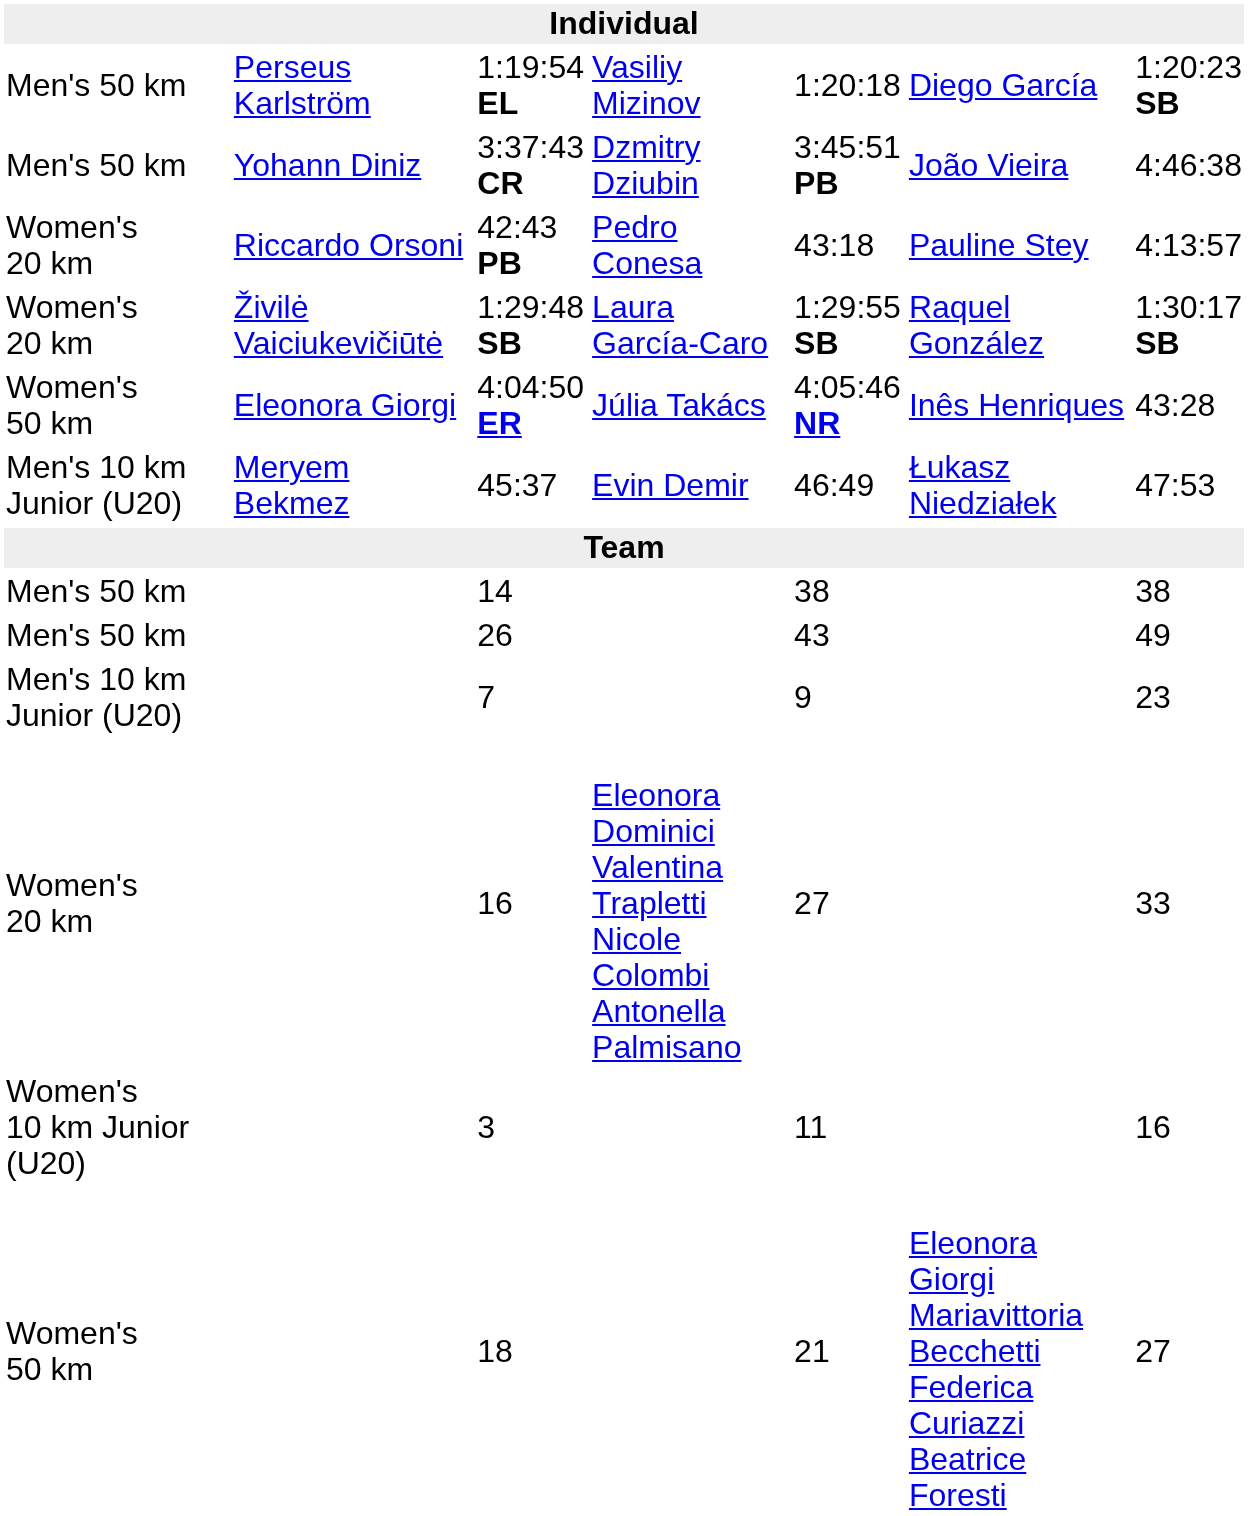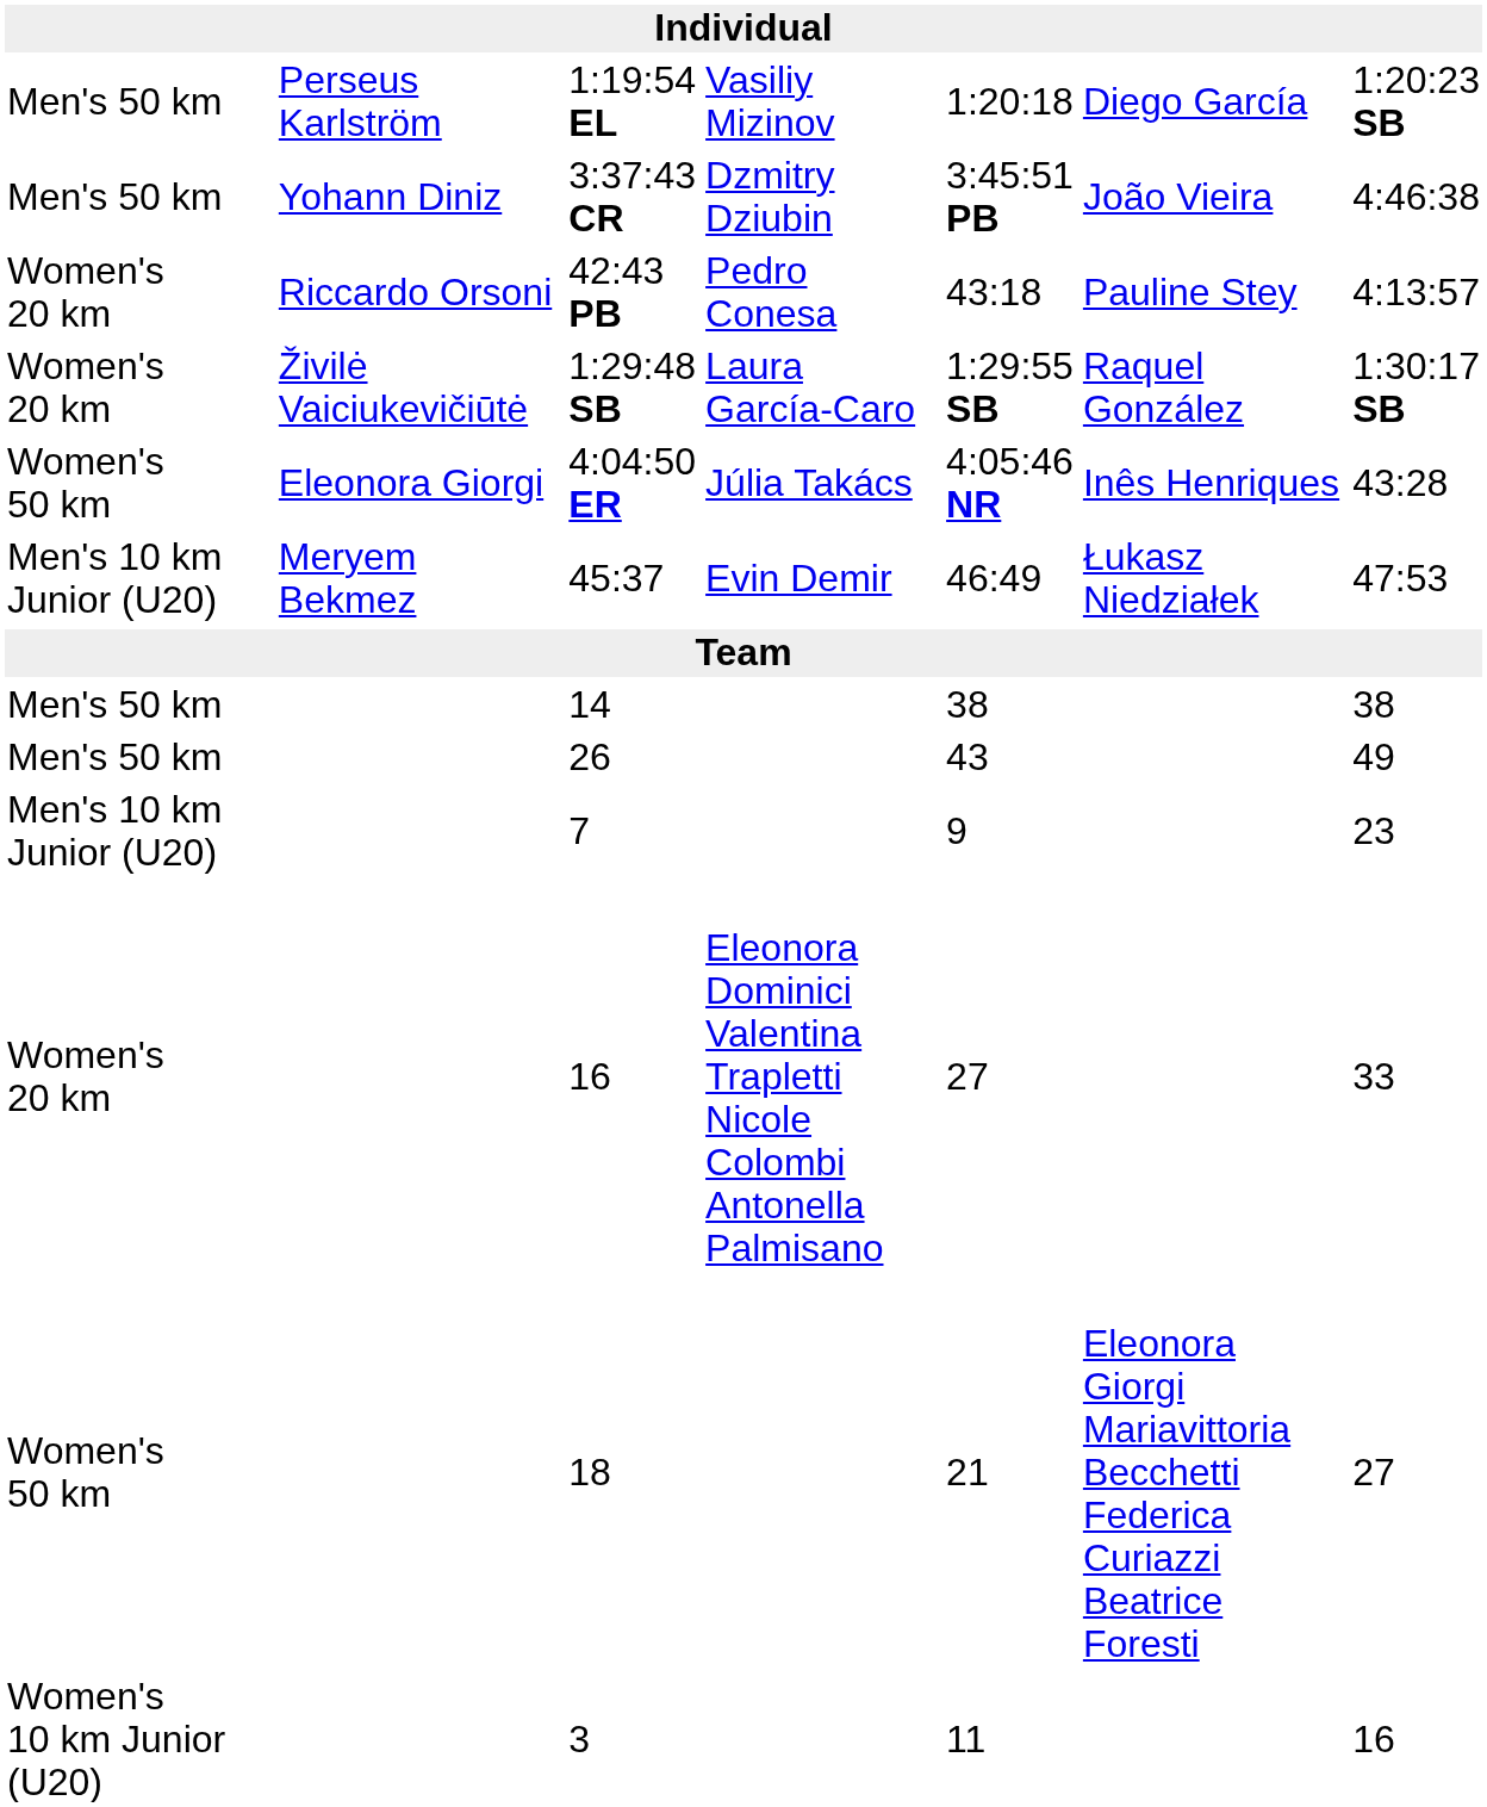 <table>
 <tr>
 <td colspan=7 bgcolor=#eeeeee style=text-align:center;><strong>Individual</strong></td>
 </tr>
 <tr>
 <td>Men's 50 km</td>
 <td><a href='#'>Perseus Karlström</a><br></td>
 <td>1:19:54 <br> <strong>EL</strong></td>
 <td><a href='#'>Vasiliy Mizinov</a><br></td>
 <td>1:20:18</td>
 <td><a href='#'>Diego García</a><br></td>
 <td>1:20:23<br> <strong>SB</strong></td>
 </tr>
 <tr>
 <td>Men's 50 km</td>
 <td><a href='#'>Yohann Diniz</a><br></td>
 <td>3:37:43<br> <strong>CR</strong></td>
 <td><a href='#'>Dzmitry Dziubin</a><br></td>
 <td>3:45:51<br> <strong>PB</strong></td>
 <td><a href='#'>João Vieira</a><br></td>
 <td>4:46:38</td>
 </tr>
 <tr>
 <td>Women's 20 km</td>
 <td><a href='#'>Riccardo Orsoni</a><br></td>
 <td>42:43<br> <strong>PB</strong></td>
 <td><a href='#'>Pedro Conesa</a><br></td>
 <td>43:18</td>
 <td><a href='#'>Pauline Stey</a><br></td>
 <td>4:13:57</td>
 </tr>
 <tr>
 <td>Women's 20 km</td>
 <td><a href='#'>Živilė Vaiciukevičiūtė</a><br></td>
 <td>1:29:48<br> <strong>SB</strong></td>
 <td><a href='#'>Laura García-Caro</a><br></td>
 <td>1:29:55<br> <strong>SB</strong></td>
 <td><a href='#'>Raquel González</a><br></td>
 <td>1:30:17<br> <strong>SB</strong></td>
 </tr>
 <tr>
 <td>Women's 50 km</td>
 <td><a href='#'>Eleonora Giorgi</a><br></td>
 <td>4:04:50<br> <strong><a href='#'>ER</a></strong></td>
 <td><a href='#'>Júlia Takács</a><br></td>
 <td>4:05:46<br> <strong><a href='#'>NR</a></strong></td>
 <td><a href='#'>Inês Henriques</a><br></td>
 <td>43:28</td>
 </tr>
 <tr>
 <td>Men's 10 km Junior (U20)</td>
 <td><a href='#'>Meryem Bekmez</a><br></td>
 <td>45:37</td>
 <td><a href='#'>Evin Demir</a><br></td>
 <td>46:49</td>
 <td><a href='#'>Łukasz Niedziałek</a><br></td>
 <td>47:53</td>
 </tr>
 <tr>
 <td colspan=7 bgcolor=#eeeeee style=text-align:center;><strong>Team</strong></td>
 </tr>
 <tr>
 <td>Men's 50 km</td>
 <td></td>
 <td>14</td>
 <td></td>
 <td>38</td>
 <td></td>
 <td>38</td>
 </tr>
 <tr>
 <td>Men's 50 km</td>
 <td></td>
 <td>26</td>
 <td></td>
 <td>43</td>
 <td></td>
 <td>49</td>
 </tr>
 <tr>
 <td>Men's 10 km Junior (U20)</td>
 <td></td>
 <td>7</td>
 <td></td>
 <td>9</td>
 <td></td>
 <td>23</td>
 </tr>
 <tr>
 <td>Women's 20 km</td>
 <td></td>
 <td>16</td>
 <td> <br><a href='#'>Eleonora Dominici</a><br><a href='#'>Valentina Trapletti</a><br><a href='#'>Nicole Colombi</a><br><a href='#'>Antonella Palmisano</a></td>
 <td>27</td>
 <td></td>
 <td>33</td>
 </tr>
 <tr>
+<td>Women's 50 km</td>
+<td></td>
+<td>18</td>
+<td></td>
+<td>21</td>
+<td> <br><a href='#'>Eleonora Giorgi</a><br><a href='#'>Mariavittoria Becchetti</a><br><a href='#'>Federica Curiazzi</a><br><a href='#'>Beatrice Foresti</a></td>
+<td>27</td>
+</tr>
+<tr>
 <td>Women's 10 km Junior (U20)</td>
 <td></td>
 <td>3</td>
 <td></td>
 <td>11</td>
 <td></td>
 <td>16</td>
 </tr>
-<tr>
-<td>Women's 50 km</td>
-<td></td>
-<td>18</td>
-<td></td>
-<td>21</td>
-<td> <br><a href='#'>Eleonora Giorgi</a><br><a href='#'>Mariavittoria Becchetti</a><br><a href='#'>Federica Curiazzi</a><br><a href='#'>Beatrice Foresti</a></td>
-<td>27</td>
-</tr>
 </table>
